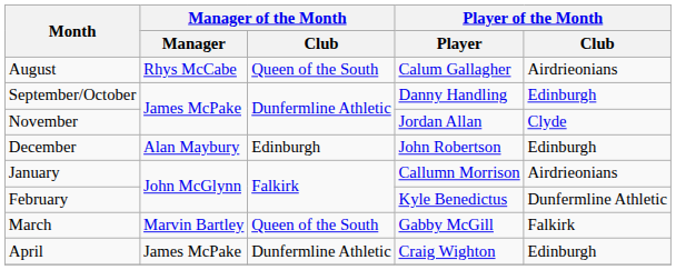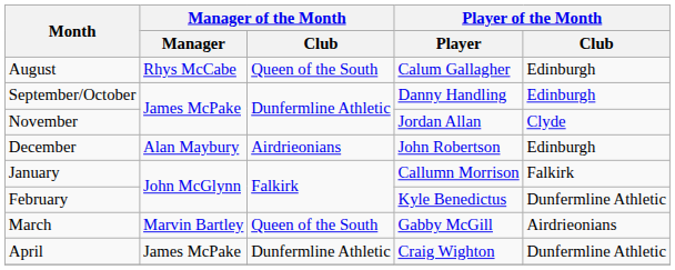 <table class="wikitable">
 <tr>
 <th rowspan="2">Month</th>
 <th colspan="2"><a href='#'>Manager of the Month</a></th>
 <th colspan="2"><a href='#'>Player of the Month</a></th>
 </tr>
 <tr>
 <th>Manager</th>
 <th>Club</th>
 <th>Player</th>
 <th>Club</th>
 </tr>
 <tr>
 <td>August</td>
 <td> <a href='#'>Rhys McCabe</a></td>
 <td><a href='#'>Queen of the South</a></td>
 <td> <a href='#'>Calum Gallagher</a></td>
-<td>Airdrieonians</td>
+<td>Edinburgh</td>
 </tr>
 <tr>
 <td>September/October</td>
 <td rowspan="2"> <a href='#'>James McPake</a></td>
 <td rowspan="2"><a href='#'>Dunfermline Athletic</a></td>
 <td> <a href='#'>Danny Handling</a></td>
 <td><a href='#'>Edinburgh</a></td>
 </tr>
 <tr>
 <td>November</td>
 <td> <a href='#'>Jordan Allan</a></td>
 <td><a href='#'>Clyde</a></td>
 </tr>
 <tr>
 <td>December</td>
 <td> <a href='#'>Alan Maybury</a></td>
-<td>Edinburgh</td>
+<td><a href='#'>Airdrieonians</a></td>
 <td> <a href='#'>John Robertson</a></td>
 <td>Edinburgh</td>
 </tr>
 <tr>
 <td>January</td>
 <td rowspan="2"> <a href='#'>John McGlynn</a></td>
 <td rowspan="2"><a href='#'>Falkirk</a></td>
 <td> <a href='#'>Callumn Morrison</a></td>
-<td>Airdrieonians</td>
+<td>Falkirk</td>
 </tr>
 <tr>
 <td>February</td>
 <td> <a href='#'>Kyle Benedictus</a></td>
 <td>Dunfermline Athletic</td>
 </tr>
 <tr>
 <td>March</td>
 <td> <a href='#'>Marvin Bartley</a></td>
 <td><a href='#'>Queen of the South</a></td>
 <td> <a href='#'>Gabby McGill</a></td>
-<td>Falkirk</td>
+<td>Airdrieonians</td>
 </tr>
 <tr>
 <td>April</td>
 <td> James McPake</td>
 <td>Dunfermline Athletic</td>
 <td> <a href='#'>Craig Wighton</a></td>
-<td>Edinburgh</td>
+<td>Dunfermline Athletic</td>
 </tr>
 <tr>
 </tr>
 </table>
